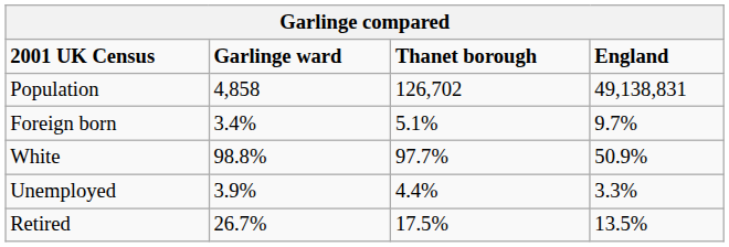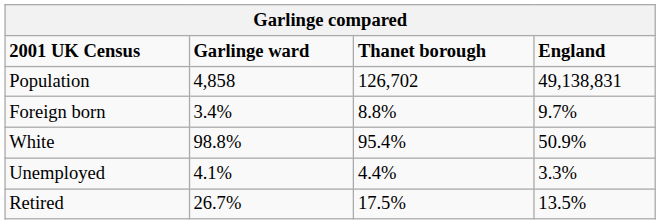 <table class="wikitable" id="toc" style="float: centre; margin-left: 2em; width: 40%; font-size: 90%;" cellspacing="3">
 <tr>
 <th colspan="4"><strong>Garlinge compared</strong></th>
 </tr>
 <tr>
 <td><strong>2001 UK Census</strong></td>
 <td><strong>Garlinge ward</strong></td>
 <td><strong>Thanet borough</strong></td>
 <td><strong>England</strong></td>
 </tr>
 <tr>
 <td>Population</td>
 <td>4,858</td>
 <td>126,702</td>
 <td>49,138,831</td>
 </tr>
 <tr>
 <td>Foreign born</td>
 <td>3.4%</td>
-<td>5.1%</td>
+<td>8.8%</td>
 <td>9.7%</td>
 </tr>
 <tr>
 <td>White</td>
 <td>98.8%</td>
-<td>97.7%</td>
+<td>95.4%</td>
 <td>50.9%</td>
 </tr>
 <tr>
 <td>Unemployed</td>
-<td>3.9%</td>
+<td>4.1%</td>
 <td>4.4%</td>
 <td>3.3%</td>
 </tr>
 <tr>
 <td>Retired</td>
 <td>26.7%</td>
 <td>17.5%</td>
 <td>13.5%</td>
 </tr>
 </table>
